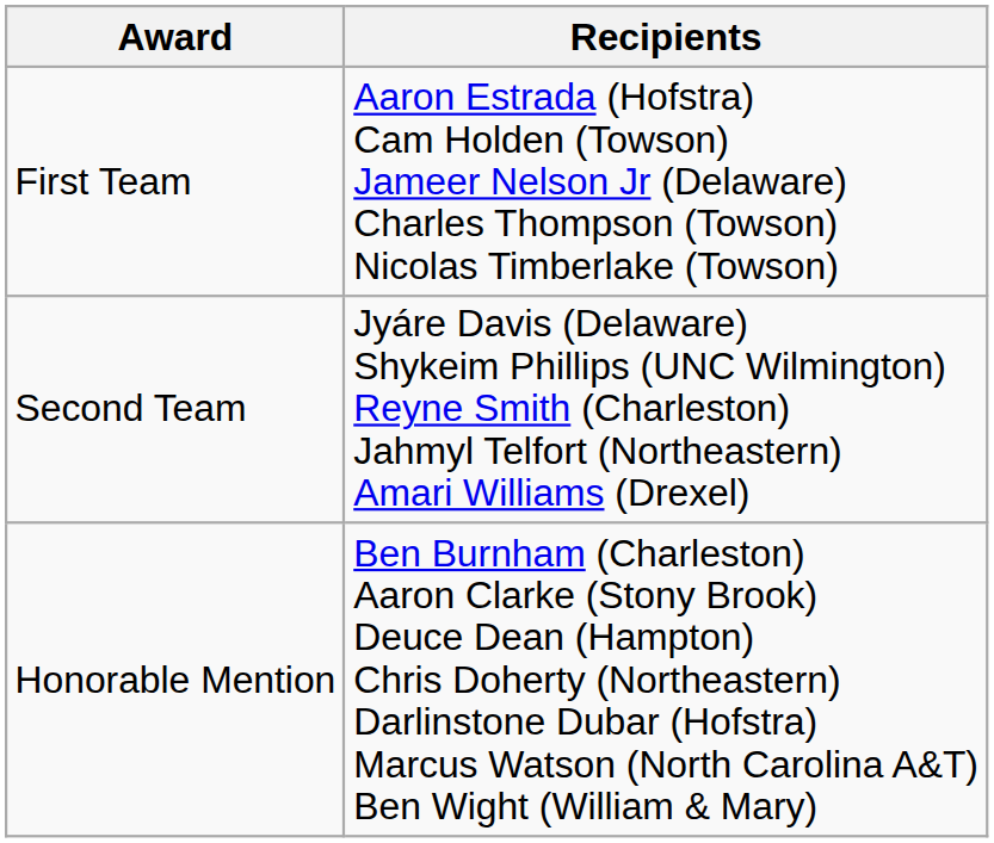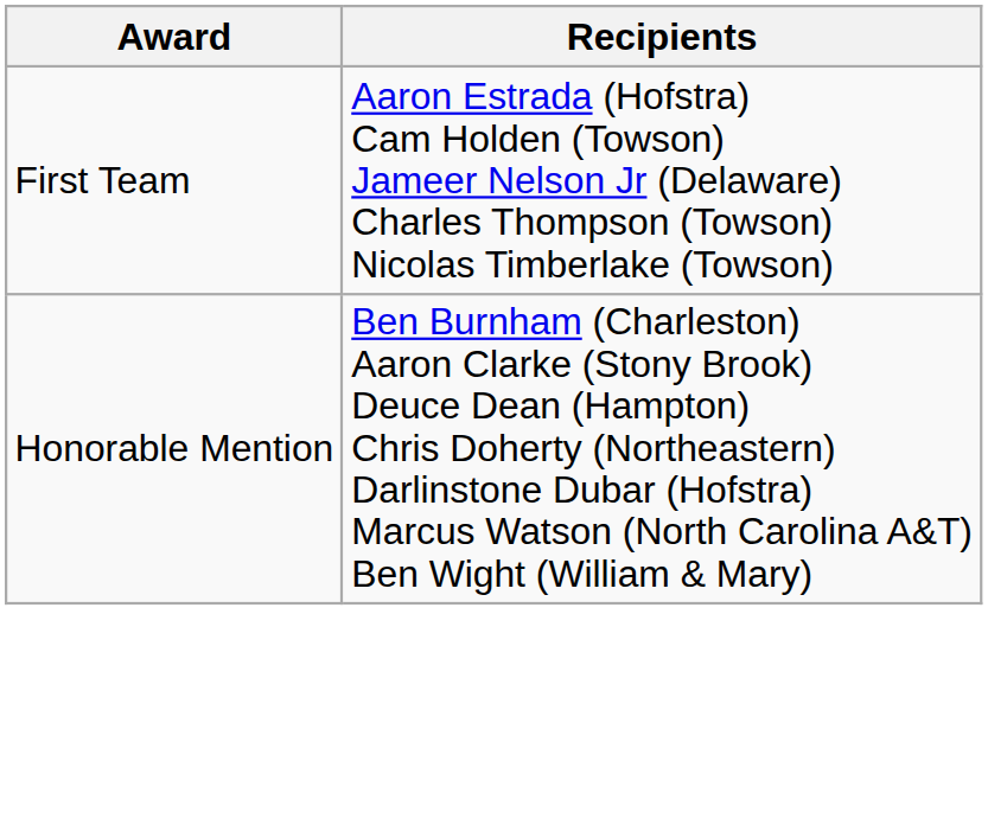 <table class="wikitable" style="white-space:nowrap; font-size:90%;">
 <tr>
 <th>Award</th>
 <th>Recipients</th>
 </tr>
 <tr>
 <td>First Team</td>
 <td><a href='#'>Aaron Estrada</a> (Hofstra)<br> Cam Holden (Towson)<br> <a href='#'>Jameer Nelson Jr</a> (Delaware)<br> Charles Thompson (Towson)<br> Nicolas Timberlake (Towson)</td>
 </tr>
 <tr>
-<td>Second Team</td>
-<td>Jyáre Davis (Delaware)<br> Shykeim Phillips (UNC Wilmington)<br> <a href='#'>Reyne Smith</a> (Charleston)<br> Jahmyl Telfort (Northeastern)<br> <a href='#'>Amari Williams</a> (Drexel)</td>
-</tr>
-<tr>
 <td>Honorable Mention</td>
 <td><a href='#'>Ben Burnham</a> (Charleston)<br> Aaron Clarke (Stony Brook)<br> Deuce Dean (Hampton)<br> Chris Doherty (Northeastern)<br> Darlinstone Dubar (Hofstra)<br> Marcus Watson (North Carolina A&T)<br> Ben Wight (William & Mary)</td>
 </tr>
 </table>
